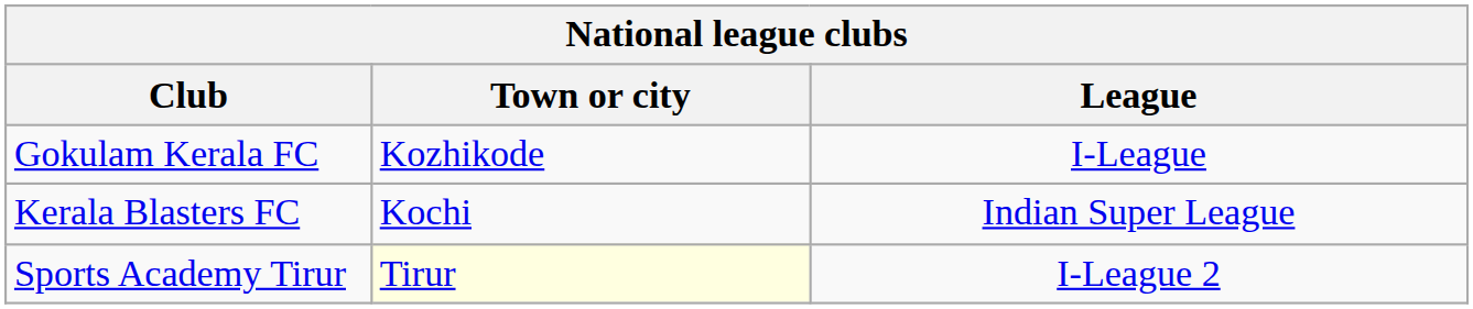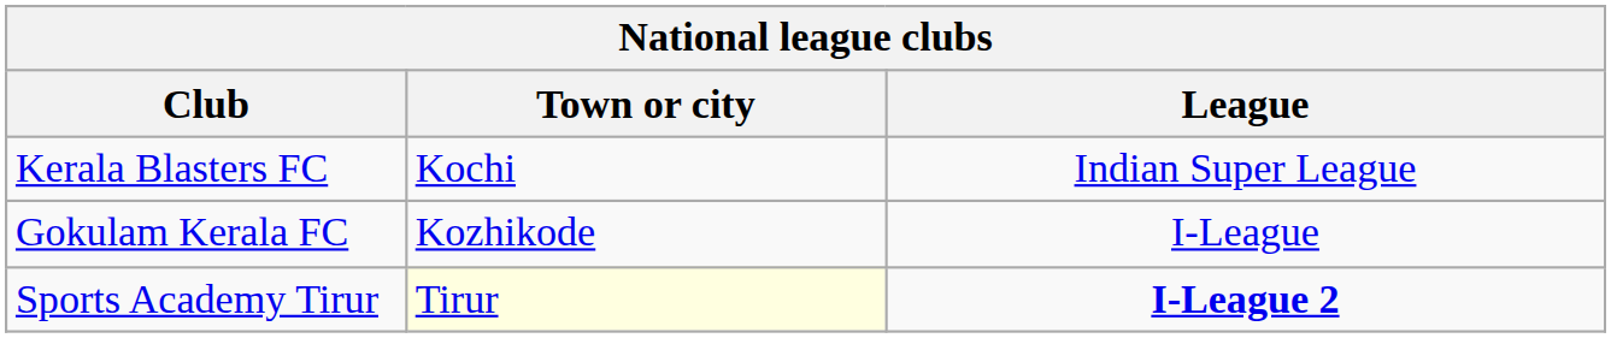 <table class="wikitable sortable" width="100%">
 <tr>
 <th colspan="3">National league clubs</th>
 </tr>
 <tr>
 <th !width="25%">Club</th>
 <th width="30%">Town or city</th>
 <th width="45%">League</th>
 </tr>
 <tr>
+<td><a href='#'>Kerala Blasters FC</a></td>
+<td><a href='#'>Kochi</a></td>
+<td align="center"><a href='#'>Indian Super League</a></td>
+</tr>
+<tr>
 <td><a href='#'>Gokulam Kerala FC</a></td>
 <td><a href='#'>Kozhikode</a></td>
 <td align="center"><a href='#'>I-League</a></td>
 </tr>
 <tr>
-<td><a href='#'>Kerala Blasters FC</a></td>
-<td><a href='#'>Kochi</a></td>
-<td align="center"><a href='#'>Indian Super League</a></td>
-</tr>
-<tr>
 <td><a href='#'>Sports Academy Tirur</a></td>
 <td style="background: lightyellow;"><a href='#'>Tirur</a></td>
-<td align="center"><a href='#'>I-League 2</a></td>
+<td align="center"><strong><a href='#'>I-League 2</a></strong></td>
 </tr>
 </table>
